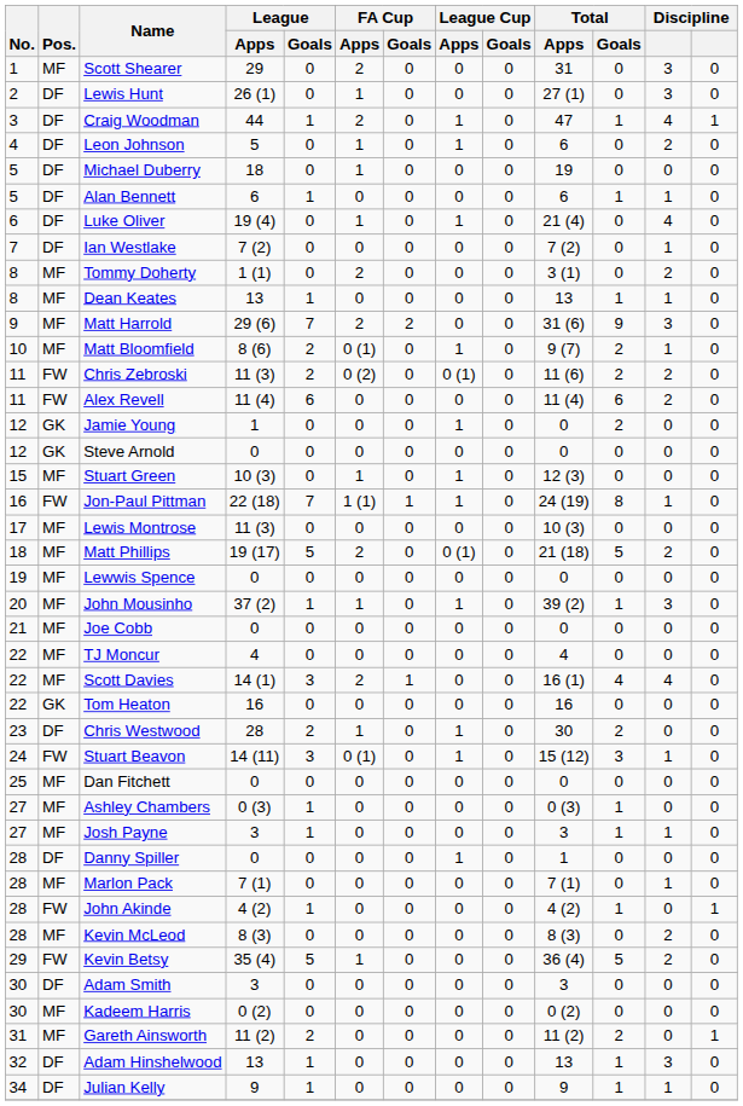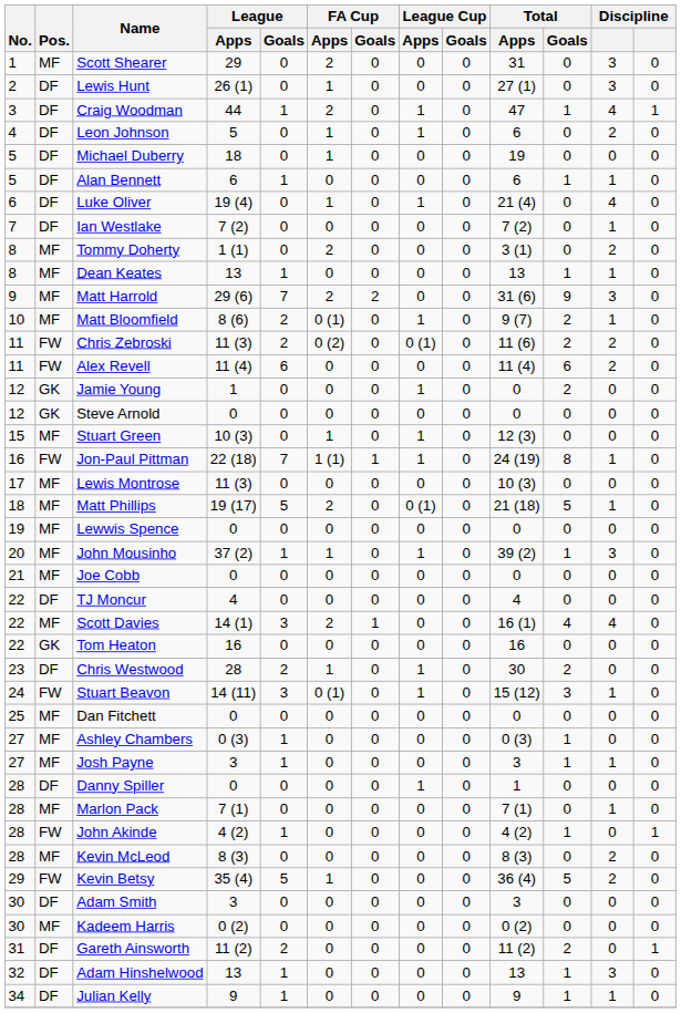 <table class="wikitable" style="text-align:center">
 <tr>
 <th rowspan="2" valign="bottom">No.</th>
 <th rowspan="2" valign="bottom">Pos.</th>
 <th rowspan="2">Name</th>
 <th colspan="2" width="85">League</th>
 <th colspan="2" width="85">FA Cup</th>
 <th colspan="2" width="85">League Cup</th>
 <th colspan="2" width="85">Total</th>
 <th colspan="2" width="85">Discipline</th>
 </tr>
 <tr>
 <th>Apps</th>
 <th>Goals</th>
 <th>Apps</th>
 <th>Goals</th>
 <th>Apps</th>
 <th>Goals</th>
 <th>Apps</th>
 <th>Goals</th>
 <th></th>
 <th></th>
 </tr>
 <tr>
 <td align="left">1</td>
 <td align="left">MF</td>
 <td align="left"> <a href='#'>Scott Shearer</a></td>
 <td>29</td>
 <td>0</td>
 <td>2</td>
 <td>0</td>
 <td>0</td>
 <td>0</td>
 <td>31</td>
 <td>0</td>
 <td>3</td>
 <td>0</td>
 </tr>
 <tr>
 <td align="left">2</td>
 <td align="left">DF</td>
 <td align="left"> <a href='#'>Lewis Hunt</a></td>
 <td>26 (1)</td>
 <td>0</td>
 <td>1</td>
 <td>0</td>
 <td>0</td>
 <td>0</td>
 <td>27 (1)</td>
 <td>0</td>
 <td>3</td>
 <td>0</td>
 </tr>
 <tr>
 <td align="left">3</td>
 <td align="left">DF</td>
 <td align="left"> <a href='#'>Craig Woodman</a></td>
 <td>44</td>
 <td>1</td>
 <td>2</td>
 <td>0</td>
 <td>1</td>
 <td>0</td>
 <td>47</td>
 <td>1</td>
 <td>4</td>
 <td>1</td>
 </tr>
 <tr>
 <td align="left">4</td>
 <td align="left">DF</td>
 <td align="left"> <a href='#'>Leon Johnson</a></td>
 <td>5</td>
 <td>0</td>
 <td>1</td>
 <td>0</td>
 <td>1</td>
 <td>0</td>
 <td>6</td>
 <td>0</td>
 <td>2</td>
 <td>0</td>
 </tr>
 <tr>
 <td align="left">5</td>
 <td align="left">DF</td>
 <td align="left"> <a href='#'>Michael Duberry</a></td>
 <td>18</td>
 <td>0</td>
 <td>1</td>
 <td>0</td>
 <td>0</td>
 <td>0</td>
 <td>19</td>
 <td>0</td>
 <td>0</td>
 <td>0</td>
 </tr>
 <tr>
 <td align="left">5</td>
 <td align="left">DF</td>
 <td align="left"> <a href='#'>Alan Bennett</a></td>
 <td>6</td>
 <td>1</td>
 <td>0</td>
 <td>0</td>
 <td>0</td>
 <td>0</td>
 <td>6</td>
 <td>1</td>
 <td>1</td>
 <td>0</td>
 </tr>
 <tr>
 <td align="left">6</td>
 <td align="left">DF</td>
 <td align="left"> <a href='#'>Luke Oliver</a></td>
 <td>19 (4)</td>
 <td>0</td>
 <td>1</td>
 <td>0</td>
 <td>1</td>
 <td>0</td>
 <td>21 (4)</td>
 <td>0</td>
 <td>4</td>
 <td>0</td>
 </tr>
 <tr>
 <td align="left">7</td>
 <td align="left">DF</td>
 <td align="left"> <a href='#'>Ian Westlake</a></td>
 <td>7 (2)</td>
 <td>0</td>
 <td>0</td>
 <td>0</td>
 <td>0</td>
 <td>0</td>
 <td>7 (2)</td>
 <td>0</td>
 <td>1</td>
 <td>0</td>
 </tr>
 <tr>
 <td align="left">8</td>
 <td align="left">MF</td>
 <td align="left"> <a href='#'>Tommy Doherty</a></td>
 <td>1 (1)</td>
 <td>0</td>
 <td>2</td>
 <td>0</td>
 <td>0</td>
 <td>0</td>
 <td>3 (1)</td>
 <td>0</td>
 <td>2</td>
 <td>0</td>
 </tr>
 <tr>
 <td align="left">8</td>
 <td align="left">MF</td>
 <td align="left"> <a href='#'>Dean Keates</a></td>
 <td>13</td>
 <td>1</td>
 <td>0</td>
 <td>0</td>
 <td>0</td>
 <td>0</td>
 <td>13</td>
 <td>1</td>
 <td>1</td>
 <td>0</td>
 </tr>
 <tr>
 <td align="left">9</td>
 <td align="left">MF</td>
 <td align="left"> <a href='#'>Matt Harrold</a></td>
 <td>29 (6)</td>
 <td>7</td>
 <td>2</td>
 <td>2</td>
 <td>0</td>
 <td>0</td>
 <td>31 (6)</td>
 <td>9</td>
 <td>3</td>
 <td>0</td>
 </tr>
 <tr>
 <td align="left">10</td>
 <td align="left">MF</td>
 <td align="left"> <a href='#'>Matt Bloomfield</a></td>
 <td>8 (6)</td>
 <td>2</td>
 <td>0 (1)</td>
 <td>0</td>
 <td>1</td>
 <td>0</td>
 <td>9 (7)</td>
 <td>2</td>
 <td>1</td>
 <td>0</td>
 </tr>
 <tr>
 <td align="left">11</td>
 <td align="left">FW</td>
 <td align="left"> <a href='#'>Chris Zebroski</a></td>
 <td>11 (3)</td>
 <td>2</td>
 <td>0 (2)</td>
 <td>0</td>
 <td>0 (1)</td>
 <td>0</td>
 <td>11 (6)</td>
 <td>2</td>
 <td>2</td>
 <td>0</td>
 </tr>
 <tr>
 <td align="left">11</td>
 <td align="left">FW</td>
 <td align="left"> <a href='#'>Alex Revell</a></td>
 <td>11 (4)</td>
 <td>6</td>
 <td>0</td>
 <td>0</td>
 <td>0</td>
 <td>0</td>
 <td>11 (4)</td>
 <td>6</td>
 <td>2</td>
 <td>0</td>
 </tr>
 <tr>
 <td align="left">12</td>
 <td align="left">GK</td>
 <td align="left"> <a href='#'>Jamie Young</a></td>
 <td>1</td>
 <td>0</td>
 <td>0</td>
 <td>0</td>
 <td>1</td>
 <td>0</td>
 <td>0</td>
 <td>2</td>
 <td>0</td>
 <td>0</td>
 </tr>
 <tr>
 <td align="left">12</td>
 <td align="left">GK</td>
 <td align="left"> Steve Arnold</td>
 <td>0</td>
 <td>0</td>
 <td>0</td>
 <td>0</td>
 <td>0</td>
 <td>0</td>
 <td>0</td>
 <td>0</td>
 <td>0</td>
 <td>0</td>
 </tr>
 <tr>
 <td align="left">15</td>
 <td align="left">MF</td>
 <td align="left"> <a href='#'>Stuart Green</a></td>
 <td>10 (3)</td>
 <td>0</td>
 <td>1</td>
 <td>0</td>
 <td>1</td>
 <td>0</td>
 <td>12 (3)</td>
 <td>0</td>
 <td>0</td>
 <td>0</td>
 </tr>
 <tr>
 <td align="left">16</td>
 <td align="left">FW</td>
 <td align="left"> <a href='#'>Jon-Paul Pittman</a></td>
 <td>22 (18)</td>
 <td>7</td>
 <td>1 (1)</td>
 <td>1</td>
 <td>1</td>
 <td>0</td>
 <td>24 (19)</td>
 <td>8</td>
 <td>1</td>
 <td>0</td>
 </tr>
 <tr>
 <td align="left">17</td>
 <td align="left">MF</td>
 <td align="left"> <a href='#'>Lewis Montrose</a></td>
 <td>11 (3)</td>
 <td>0</td>
 <td>0</td>
 <td>0</td>
 <td>0</td>
 <td>0</td>
 <td>10 (3)</td>
 <td>0</td>
 <td>0</td>
 <td>0</td>
 </tr>
 <tr>
 <td align="left">18</td>
 <td align="left">MF</td>
 <td align="left"> <a href='#'>Matt Phillips</a></td>
 <td>19 (17)</td>
 <td>5</td>
 <td>2</td>
 <td>0</td>
 <td>0 (1)</td>
 <td>0</td>
 <td>21 (18)</td>
 <td>5</td>
-<td>2</td>
+<td>1</td>
 <td>0</td>
 </tr>
 <tr>
 <td align="left">19</td>
 <td align="left">MF</td>
 <td align="left"> <a href='#'>Lewwis Spence</a></td>
 <td>0</td>
 <td>0</td>
 <td>0</td>
 <td>0</td>
 <td>0</td>
 <td>0</td>
 <td>0</td>
 <td>0</td>
 <td>0</td>
 <td>0</td>
 </tr>
 <tr>
 <td align="left">20</td>
 <td align="left">MF</td>
 <td align="left"> <a href='#'>John Mousinho</a></td>
 <td>37 (2)</td>
 <td>1</td>
 <td>1</td>
 <td>0</td>
 <td>1</td>
 <td>0</td>
 <td>39 (2)</td>
 <td>1</td>
 <td>3</td>
 <td>0</td>
 </tr>
 <tr>
 <td align="left">21</td>
 <td align="left">MF</td>
 <td align="left"> <a href='#'>Joe Cobb</a></td>
 <td>0</td>
 <td>0</td>
 <td>0</td>
 <td>0</td>
 <td>0</td>
 <td>0</td>
 <td>0</td>
 <td>0</td>
 <td>0</td>
 <td>0</td>
 </tr>
 <tr>
 <td align="left">22</td>
-<td align="left">MF</td>
+<td align="left">DF</td>
 <td align="left"> <a href='#'>TJ Moncur</a></td>
 <td>4</td>
 <td>0</td>
 <td>0</td>
 <td>0</td>
 <td>0</td>
 <td>0</td>
 <td>4</td>
 <td>0</td>
 <td>0</td>
 <td>0</td>
 </tr>
 <tr>
 <td align="left">22</td>
 <td align="left">MF</td>
 <td align="left"> <a href='#'>Scott Davies</a></td>
 <td>14 (1)</td>
 <td>3</td>
 <td>2</td>
 <td>1</td>
 <td>0</td>
 <td>0</td>
 <td>16 (1)</td>
 <td>4</td>
 <td>4</td>
 <td>0</td>
 </tr>
 <tr>
 <td align="left">22</td>
 <td align="left">GK</td>
 <td align="left"> <a href='#'>Tom Heaton</a></td>
 <td>16</td>
 <td>0</td>
 <td>0</td>
 <td>0</td>
 <td>0</td>
 <td>0</td>
 <td>16</td>
 <td>0</td>
 <td>0</td>
 <td>0</td>
 </tr>
 <tr>
 <td align="left">23</td>
 <td align="left">DF</td>
 <td align="left"> <a href='#'>Chris Westwood</a></td>
 <td>28</td>
 <td>2</td>
 <td>1</td>
 <td>0</td>
 <td>1</td>
 <td>0</td>
 <td>30</td>
 <td>2</td>
 <td>0</td>
 <td>0</td>
 </tr>
 <tr>
 <td align="left">24</td>
 <td align="left">FW</td>
 <td align="left"> <a href='#'>Stuart Beavon</a></td>
 <td>14 (11)</td>
 <td>3</td>
 <td>0 (1)</td>
 <td>0</td>
 <td>1</td>
 <td>0</td>
 <td>15 (12)</td>
 <td>3</td>
 <td>1</td>
 <td>0</td>
 </tr>
 <tr>
 <td align="left">25</td>
 <td align="left">MF</td>
 <td align="left"> Dan Fitchett</td>
 <td>0</td>
 <td>0</td>
 <td>0</td>
 <td>0</td>
 <td>0</td>
 <td>0</td>
 <td>0</td>
 <td>0</td>
 <td>0</td>
 <td>0</td>
 </tr>
 <tr>
 <td align="left">27</td>
 <td align="left">MF</td>
 <td align="left"> <a href='#'>Ashley Chambers</a></td>
 <td>0 (3)</td>
 <td>1</td>
 <td>0</td>
 <td>0</td>
 <td>0</td>
 <td>0</td>
 <td>0 (3)</td>
 <td>1</td>
 <td>0</td>
 <td>0</td>
 </tr>
 <tr>
 <td align="left">27</td>
 <td align="left">MF</td>
 <td align="left"> <a href='#'>Josh Payne</a></td>
 <td>3</td>
 <td>1</td>
 <td>0</td>
 <td>0</td>
 <td>0</td>
 <td>0</td>
 <td>3</td>
 <td>1</td>
 <td>1</td>
 <td>0</td>
 </tr>
 <tr>
 <td align="left">28</td>
 <td align="left">DF</td>
 <td align="left"> <a href='#'>Danny Spiller</a></td>
 <td>0</td>
 <td>0</td>
 <td>0</td>
 <td>0</td>
 <td>1</td>
 <td>0</td>
 <td>1</td>
 <td>0</td>
 <td>0</td>
 <td>0</td>
 </tr>
 <tr>
 <td align="left">28</td>
 <td align="left">MF</td>
 <td align="left"> <a href='#'>Marlon Pack</a></td>
 <td>7 (1)</td>
 <td>0</td>
 <td>0</td>
 <td>0</td>
 <td>0</td>
 <td>0</td>
 <td>7 (1)</td>
 <td>0</td>
 <td>1</td>
 <td>0</td>
 </tr>
 <tr>
 <td align="left">28</td>
 <td align="left">FW</td>
 <td align="left"> <a href='#'>John Akinde</a></td>
 <td>4 (2)</td>
 <td>1</td>
 <td>0</td>
 <td>0</td>
 <td>0</td>
 <td>0</td>
 <td>4 (2)</td>
 <td>1</td>
 <td>0</td>
 <td>1</td>
 </tr>
 <tr>
 <td align="left">28</td>
 <td align="left">MF</td>
 <td align="left"> <a href='#'>Kevin McLeod</a></td>
 <td>8 (3)</td>
 <td>0</td>
 <td>0</td>
 <td>0</td>
 <td>0</td>
 <td>0</td>
 <td>8 (3)</td>
 <td>0</td>
 <td>2</td>
 <td>0</td>
 </tr>
 <tr>
 <td align="left">29</td>
 <td align="left">FW</td>
 <td align="left"> <a href='#'>Kevin Betsy</a></td>
 <td>35 (4)</td>
 <td>5</td>
 <td>1</td>
 <td>0</td>
 <td>0</td>
 <td>0</td>
 <td>36 (4)</td>
 <td>5</td>
 <td>2</td>
 <td>0</td>
 </tr>
 <tr>
 <td align="left">30</td>
 <td align="left">DF</td>
 <td align="left"> <a href='#'>Adam Smith</a></td>
 <td>3</td>
 <td>0</td>
 <td>0</td>
 <td>0</td>
 <td>0</td>
 <td>0</td>
 <td>3</td>
 <td>0</td>
 <td>0</td>
 <td>0</td>
 </tr>
 <tr>
 <td align="left">30</td>
 <td align="left">MF</td>
 <td align="left"> <a href='#'>Kadeem Harris</a></td>
 <td>0 (2)</td>
 <td>0</td>
 <td>0</td>
 <td>0</td>
 <td>0</td>
 <td>0</td>
 <td>0 (2)</td>
 <td>0</td>
 <td>0</td>
 <td>0</td>
 </tr>
 <tr>
 <td align="left">31</td>
-<td align="left">MF</td>
+<td align="left">DF</td>
 <td align="left"> <a href='#'>Gareth Ainsworth</a></td>
 <td>11 (2)</td>
 <td>2</td>
 <td>0</td>
 <td>0</td>
 <td>0</td>
 <td>0</td>
 <td>11 (2)</td>
 <td>2</td>
 <td>0</td>
 <td>1</td>
 </tr>
 <tr>
 <td align="left">32</td>
 <td align="left">DF</td>
 <td align="left"> <a href='#'>Adam Hinshelwood</a></td>
 <td>13</td>
 <td>1</td>
 <td>0</td>
 <td>0</td>
 <td>0</td>
 <td>0</td>
 <td>13</td>
 <td>1</td>
 <td>3</td>
 <td>0</td>
 </tr>
 <tr>
 <td align="left">34</td>
 <td align="left">DF</td>
 <td align="left"> <a href='#'>Julian Kelly</a></td>
 <td>9</td>
 <td>1</td>
 <td>0</td>
 <td>0</td>
 <td>0</td>
 <td>0</td>
 <td>9</td>
 <td>1</td>
 <td>1</td>
 <td>0</td>
 </tr>
 <tr>
 </tr>
 </table>
